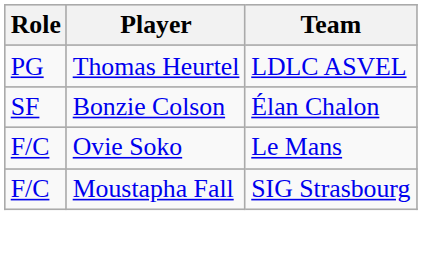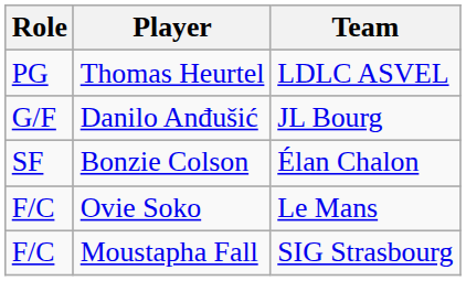 <table class="wikitable">
 <tr>
 <th>Role</th>
 <th>Player</th>
 <th>Team</th>
 </tr>
 <tr>
 <td><a href='#'>PG</a></td>
 <td><a href='#'>Thomas Heurtel</a></td>
 <td><a href='#'>LDLC ASVEL</a></td>
+</tr>
+<tr>
+<td><a href='#'>G/F</a></td>
+<td><a href='#'>Danilo Anđušić</a></td>
+<td><a href='#'>JL Bourg</a></td>
 </tr>
 <tr>
 <td><a href='#'>SF</a></td>
 <td><a href='#'>Bonzie Colson</a></td>
 <td><a href='#'>Élan Chalon</a></td>
 </tr>
 <tr>
 <td><a href='#'>F/C</a></td>
 <td><a href='#'>Ovie Soko</a></td>
 <td><a href='#'>Le Mans</a></td>
 </tr>
 <tr>
 <td><a href='#'>F/C</a></td>
 <td><a href='#'>Moustapha Fall</a></td>
 <td><a href='#'>SIG Strasbourg</a></td>
 </tr>
 </table>
